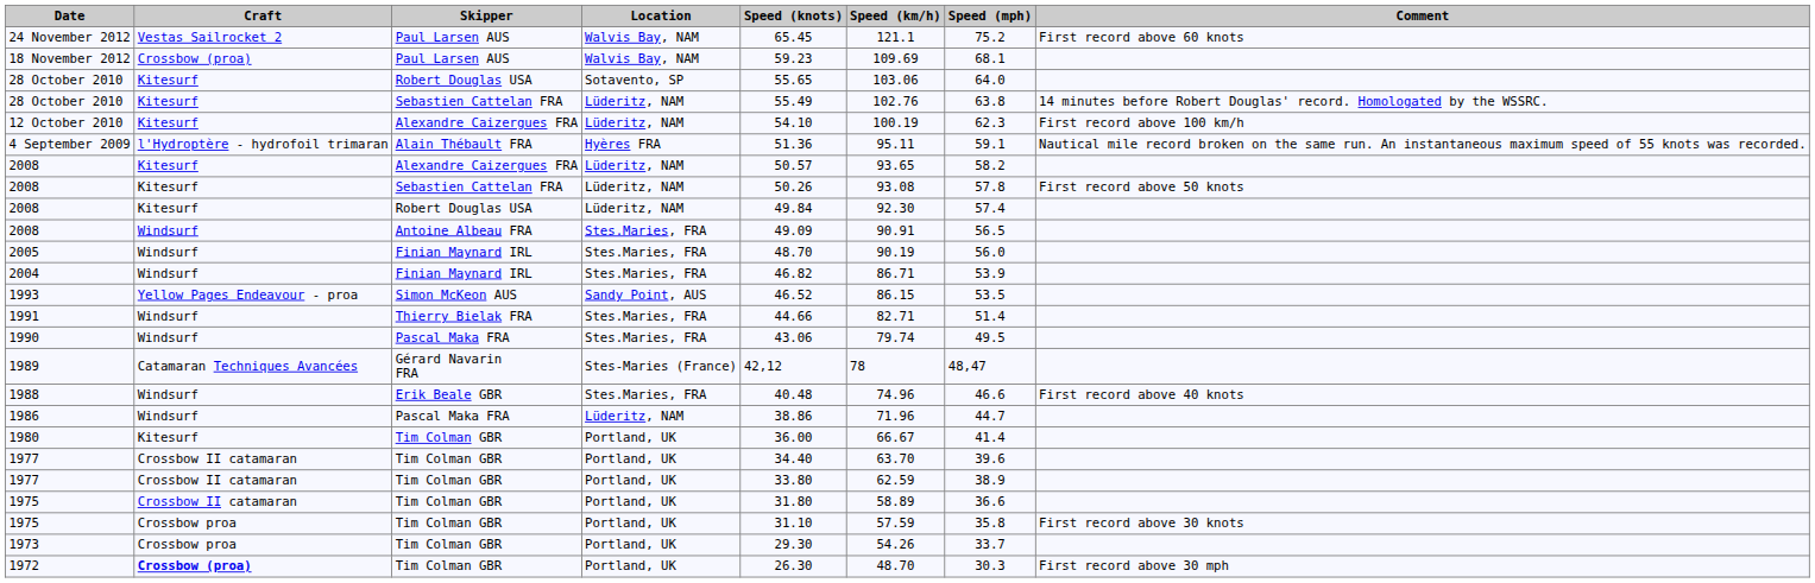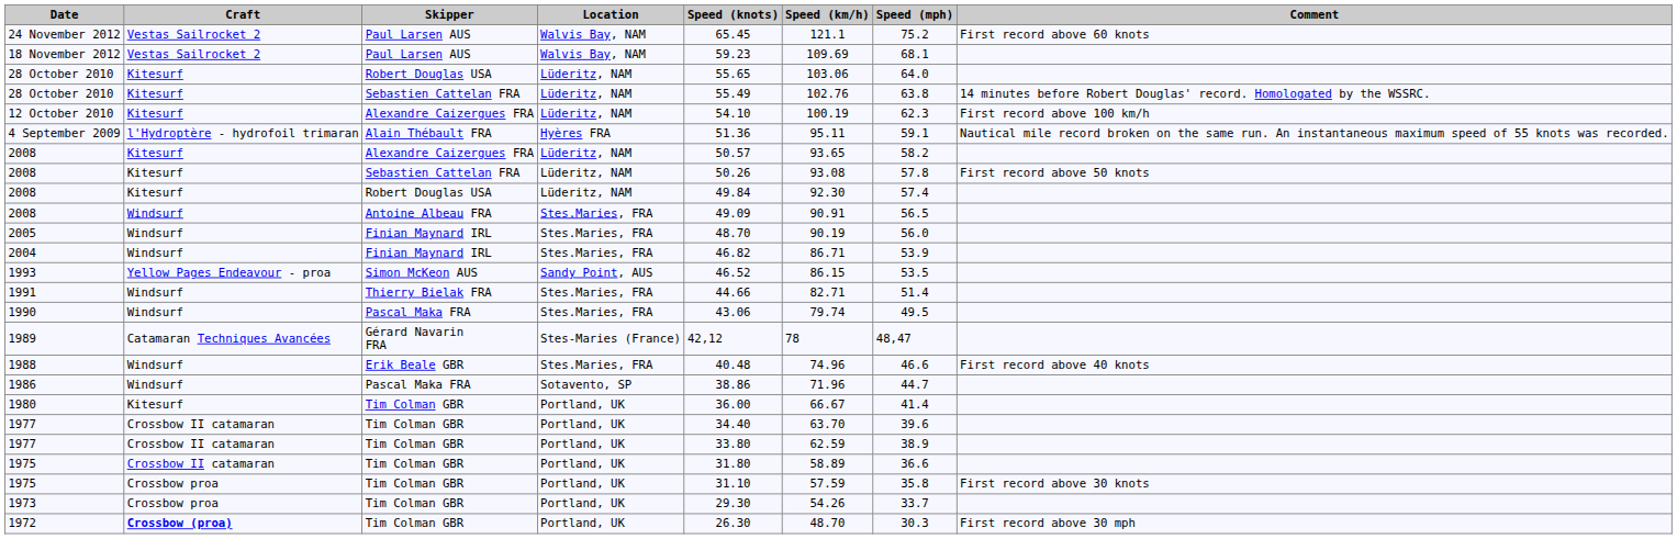 <table bgcolor="#f7f8ff" cellpadding="3" cellspacing="0" border="1" style="font-size: 95%; border: gray solid 1px; border-collapse: collapse;">
 <tr bgcolor="#CCCCCC" align="center">
 <th>Date</th>
 <th>Craft</th>
 <th>Skipper</th>
 <th>Location</th>
 <th>Speed (knots)</th>
 <th>Speed (km/h)</th>
 <th>Speed (mph)</th>
 <th>Comment</th>
 </tr>
 <tr>
 <td>24 November 2012</td>
 <td><a href='#'>Vestas Sailrocket 2</a></td>
 <td><a href='#'>Paul Larsen</a> AUS</td>
 <td><a href='#'>Walvis Bay</a>, NAM</td>
 <td align="center">65.45</td>
 <td align="center">121.1</td>
 <td align="center">75.2</td>
 <td>First record above 60 knots</td>
 </tr>
 <tr>
 <td>18 November 2012</td>
-<td><a href='#'>Crossbow (proa)</a></td>
+<td><a href='#'>Vestas Sailrocket 2</a></td>
 <td><a href='#'>Paul Larsen</a> AUS</td>
 <td><a href='#'>Walvis Bay</a>, NAM</td>
 <td align="center">59.23</td>
 <td align="center">109.69</td>
 <td align="center">68.1</td>
 <td></td>
 </tr>
 <tr>
 <td>28 October 2010</td>
 <td><a href='#'>Kitesurf</a></td>
 <td><a href='#'>Robert Douglas</a> USA</td>
-<td>Sotavento, SP</td>
+<td><a href='#'>Lüderitz</a>, NAM</td>
 <td align="center">55.65</td>
 <td align="center">103.06</td>
 <td align="center">64.0</td>
 <td></td>
 </tr>
 <tr>
 <td>28 October 2010</td>
 <td><a href='#'>Kitesurf</a></td>
 <td><a href='#'>Sebastien Cattelan</a> FRA</td>
 <td><a href='#'>Lüderitz</a>, NAM</td>
 <td align="center">55.49</td>
 <td align="center">102.76</td>
 <td align="center">63.8</td>
 <td>14 minutes before Robert Douglas' record. <a href='#'>Homologated</a> by the WSSRC.</td>
 </tr>
 <tr>
 <td>12 October 2010</td>
 <td><a href='#'>Kitesurf</a></td>
 <td><a href='#'>Alexandre Caizergues</a> FRA</td>
 <td><a href='#'>Lüderitz</a>, NAM</td>
 <td align="center">54.10</td>
 <td align="center">100.19</td>
 <td align="center">62.3</td>
 <td>First record above 100 km/h</td>
 </tr>
 <tr>
 <td>4 September 2009</td>
 <td><a href='#'>l'Hydroptère</a> - hydrofoil trimaran</td>
 <td><a href='#'>Alain Thébault</a> FRA</td>
 <td><a href='#'>Hyères</a> FRA</td>
 <td align="center">51.36</td>
 <td align="center">95.11</td>
 <td align="center">59.1</td>
 <td>Nautical mile record broken on the same run. An instantaneous maximum speed of 55 knots was recorded.</td>
 </tr>
 <tr>
 <td>2008</td>
 <td><a href='#'>Kitesurf</a></td>
 <td><a href='#'>Alexandre Caizergues</a> FRA</td>
 <td><a href='#'>Lüderitz</a>, NAM</td>
 <td align="center">50.57</td>
 <td align="center">93.65</td>
 <td align="center">58.2</td>
 <td></td>
 </tr>
 <tr>
 <td>2008</td>
 <td>Kitesurf</td>
 <td><a href='#'>Sebastien Cattelan</a> FRA</td>
 <td>Lüderitz, NAM</td>
 <td align="center">50.26</td>
 <td align="center">93.08</td>
 <td align="center">57.8</td>
 <td>First record above 50 knots</td>
 </tr>
 <tr>
 <td>2008</td>
 <td>Kitesurf</td>
 <td>Robert Douglas USA</td>
 <td>Lüderitz, NAM</td>
 <td align="center">49.84</td>
 <td align="center">92.30</td>
 <td align="center">57.4</td>
 <td></td>
 </tr>
 <tr>
 <td>2008</td>
 <td><a href='#'>Windsurf</a></td>
 <td><a href='#'>Antoine Albeau</a> FRA</td>
 <td><a href='#'>Stes.Maries</a>, FRA</td>
 <td align="center">49.09</td>
 <td align="center">90.91</td>
 <td align="center">56.5</td>
 <td></td>
 </tr>
 <tr>
 <td>2005</td>
 <td>Windsurf</td>
 <td><a href='#'>Finian Maynard</a> IRL</td>
 <td>Stes.Maries, FRA</td>
 <td align="center">48.70</td>
 <td align="center">90.19</td>
 <td align="center">56.0</td>
 <td></td>
 </tr>
 <tr>
 <td>2004</td>
 <td>Windsurf</td>
 <td><a href='#'>Finian Maynard</a> IRL</td>
 <td>Stes.Maries, FRA</td>
 <td align="center">46.82</td>
 <td align="center">86.71</td>
 <td align="center">53.9</td>
 <td></td>
 </tr>
 <tr>
 <td>1993</td>
 <td><a href='#'>Yellow Pages Endeavour</a> - proa</td>
 <td><a href='#'>Simon McKeon</a> AUS</td>
 <td><a href='#'>Sandy Point</a>, AUS</td>
 <td align="center">46.52</td>
 <td align="center">86.15</td>
 <td align="center">53.5</td>
 <td></td>
 </tr>
 <tr>
 <td>1991</td>
 <td>Windsurf</td>
 <td><a href='#'>Thierry Bielak</a> FRA</td>
 <td>Stes.Maries, FRA</td>
 <td align="center">44.66</td>
 <td align="center">82.71</td>
 <td align="center">51.4</td>
 <td></td>
 </tr>
 <tr>
 <td>1990</td>
 <td>Windsurf</td>
 <td><a href='#'>Pascal Maka</a> FRA</td>
 <td>Stes.Maries, FRA</td>
 <td align="center">43.06</td>
 <td align="center">79.74</td>
 <td align="center">49.5</td>
 <td></td>
 </tr>
 <tr>
 <td>1989</td>
 <td>Catamaran <a href='#'>Techniques Avancées</a></td>
 <td>Gérard Navarin<br>FRA</td>
 <td>Stes-Maries (France)</td>
 <td>42,12</td>
 <td>78</td>
 <td>48,47</td>
 <td></td>
 </tr>
 <tr>
 <td>1988</td>
 <td>Windsurf</td>
 <td><a href='#'>Erik Beale</a> GBR</td>
 <td>Stes.Maries, FRA</td>
 <td align="center">40.48</td>
 <td align="center">74.96</td>
 <td align="center">46.6</td>
 <td>First record above 40 knots</td>
 </tr>
 <tr>
 <td>1986</td>
 <td>Windsurf</td>
 <td>Pascal Maka FRA</td>
-<td><a href='#'>Lüderitz</a>, NAM</td>
+<td>Sotavento, SP</td>
 <td align="center">38.86</td>
 <td align="center">71.96</td>
 <td align="center">44.7</td>
 <td></td>
 </tr>
 <tr>
 <td>1980</td>
 <td>Kitesurf</td>
 <td><a href='#'>Tim Colman</a> GBR</td>
 <td>Portland, UK</td>
 <td align="center">36.00</td>
 <td align="center">66.67</td>
 <td align="center">41.4</td>
 <td></td>
 </tr>
 <tr>
 <td>1977</td>
 <td>Crossbow II catamaran</td>
 <td>Tim Colman GBR</td>
 <td>Portland, UK</td>
 <td align="center">34.40</td>
 <td align="center">63.70</td>
 <td align="center">39.6</td>
 <td></td>
 </tr>
 <tr>
 <td>1977</td>
 <td>Crossbow II catamaran</td>
 <td>Tim Colman GBR</td>
 <td>Portland, UK</td>
 <td align="center">33.80</td>
 <td align="center">62.59</td>
 <td align="center">38.9</td>
 <td></td>
 </tr>
 <tr>
 <td>1975</td>
 <td><a href='#'>Crossbow II</a> catamaran</td>
 <td>Tim Colman GBR</td>
 <td>Portland, UK</td>
 <td align="center">31.80</td>
 <td align="center">58.89</td>
 <td align="center">36.6</td>
 <td></td>
 </tr>
 <tr>
 <td>1975</td>
 <td>Crossbow proa</td>
 <td>Tim Colman GBR</td>
 <td>Portland, UK</td>
 <td align="center">31.10</td>
 <td align="center">57.59</td>
 <td align="center">35.8</td>
 <td>First record above 30 knots</td>
 </tr>
 <tr>
 <td>1973</td>
 <td>Crossbow proa</td>
 <td>Tim Colman GBR</td>
 <td>Portland, UK</td>
 <td align="center">29.30</td>
 <td align="center">54.26</td>
 <td align="center">33.7</td>
 <td></td>
 </tr>
 <tr>
 <td>1972</td>
 <td><strong><a href='#'>Crossbow (proa)</a></strong></td>
 <td>Tim Colman GBR</td>
 <td>Portland, UK</td>
 <td align="center">26.30</td>
 <td align="center">48.70</td>
 <td align="center">30.3</td>
 <td>First record above 30 mph</td>
 </tr>
 </table>
